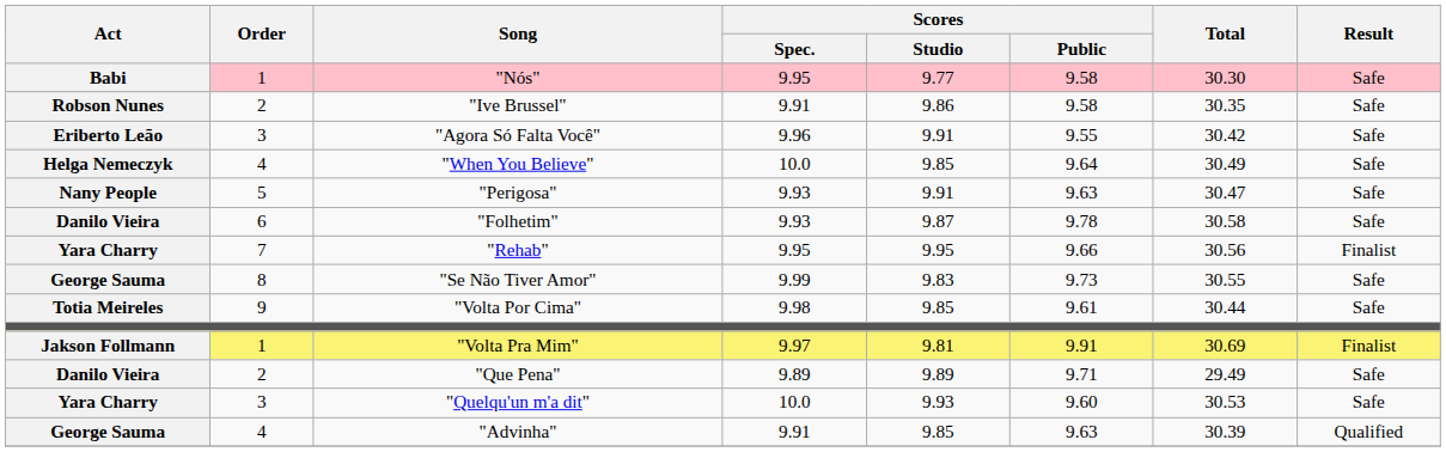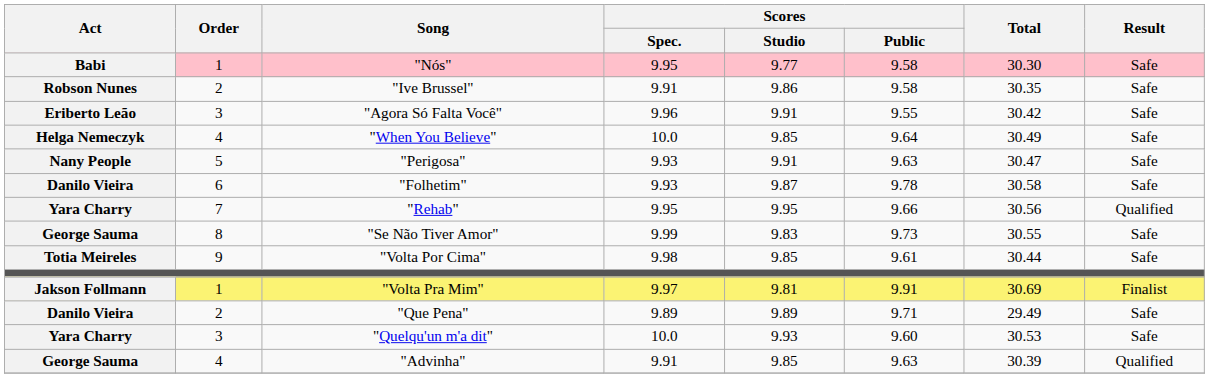 <table class="wikitable plainrowheaders" style="text-align:center; width:100%;">
 <tr>
 <th scope="col" rowspan=2 width="10.0%">Act</th>
 <th scope="col" rowspan=2 width="05.0%">Order</th>
 <th scope="col" rowspan=2 width="20.0%">Song</th>
 <th scope="col" colspan=3 width="20.0%">Scores</th>
 <th scope="col" rowspan=2 width="07.0%">Total</th>
 <th scope="col" rowspan=2 width="07.0%">Result</th>
 </tr>
 <tr>
 <th scope="col" width="07.0%">Spec.</th>
 <th scope="col" width="07.0%">Studio</th>
 <th scope="col" width="07.0%">Public</th>
 </tr>
 <tr bgcolor=FFC0CB>
 <th scope="row">Babi</th>
 <td>1</td>
 <td>"Nós"</td>
 <td>9.95 </td>
 <td>9.77</td>
 <td>9.58</td>
 <td>30.30</td>
 <td>Safe</td>
 </tr>
 <tr>
 <th scope="row">Robson Nunes</th>
 <td>2</td>
 <td>"Ive Brussel"</td>
 <td>9.91 </td>
 <td>9.86</td>
 <td>9.58</td>
 <td>30.35</td>
 <td>Safe</td>
 </tr>
 <tr>
 <th scope="row">Eriberto Leão</th>
 <td>3</td>
 <td>"Agora Só Falta Você"</td>
 <td>9.96 </td>
 <td>9.91</td>
 <td>9.55</td>
 <td>30.42</td>
 <td>Safe</td>
 </tr>
 <tr>
 <th scope="row">Helga Nemeczyk</th>
 <td>4</td>
 <td>"<a href='#'>When You Believe</a>"</td>
 <td>10.0 </td>
 <td>9.85</td>
 <td>9.64</td>
 <td>30.49</td>
 <td>Safe</td>
 </tr>
 <tr>
 <th scope="row">Nany People</th>
 <td>5</td>
 <td>"Perigosa"</td>
 <td>9.93 </td>
 <td>9.91</td>
 <td>9.63</td>
 <td>30.47</td>
 <td>Safe</td>
 </tr>
 <tr>
 <th scope="row">Danilo Vieira</th>
 <td>6</td>
 <td>"Folhetim"</td>
 <td>9.93 </td>
 <td>9.87</td>
 <td>9.78</td>
 <td>30.58</td>
 <td>Safe</td>
 </tr>
 <tr>
 <th scope="row">Yara Charry</th>
 <td>7</td>
 <td>"<a href='#'>Rehab</a>"</td>
 <td>9.95 </td>
 <td>9.95</td>
 <td>9.66</td>
 <td>30.56</td>
-<td>Finalist</td>
+<td>Qualified</td>
 </tr>
 <tr>
 <th scope="row">George Sauma</th>
 <td>8</td>
 <td>"Se Não Tiver Amor"</td>
 <td>9.99 </td>
 <td>9.83</td>
 <td>9.73</td>
 <td>30.55</td>
 <td>Safe</td>
 </tr>
 <tr>
 <th scope="row">Totia Meireles</th>
 <td>9</td>
 <td>"Volta Por Cima"</td>
 <td>9.98 </td>
 <td>9.85</td>
 <td>9.61</td>
 <td>30.44</td>
 <td>Safe</td>
 </tr>
 <tr>
 <td bgcolor=555555 colspan=8></td>
 </tr>
 <tr bgcolor=FBF373>
 <th scope="row">Jakson Follmann</th>
 <td>1</td>
 <td>"Volta Pra Mim"</td>
 <td>9.97 </td>
 <td>9.81</td>
 <td>9.91</td>
 <td>30.69</td>
 <td>Finalist</td>
 </tr>
 <tr>
 <th scope="row">Danilo Vieira</th>
 <td>2</td>
 <td>"Que Pena"</td>
 <td>9.89 </td>
 <td>9.89</td>
 <td>9.71</td>
 <td>29.49</td>
 <td>Safe</td>
 </tr>
 <tr>
 <th scope="row">Yara Charry</th>
 <td>3</td>
 <td>"<a href='#'>Quelqu'un m'a dit</a>"</td>
 <td>10.0 </td>
 <td>9.93</td>
 <td>9.60</td>
 <td>30.53</td>
 <td>Safe</td>
 </tr>
 <tr>
 <th scope="row">George Sauma</th>
 <td>4</td>
 <td>"Advinha"</td>
 <td>9.91 </td>
 <td>9.85</td>
 <td>9.63</td>
 <td>30.39</td>
 <td>Qualified</td>
 </tr>
 <tr>
 </tr>
 </table>
